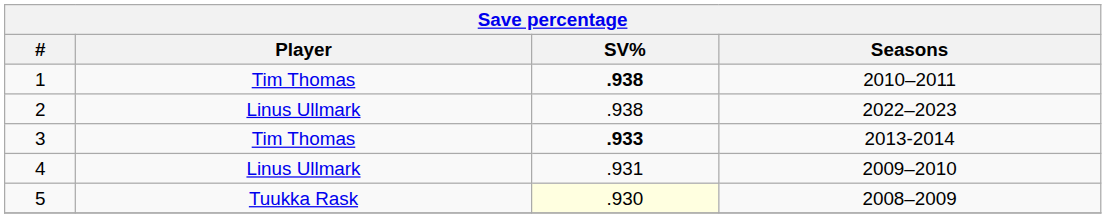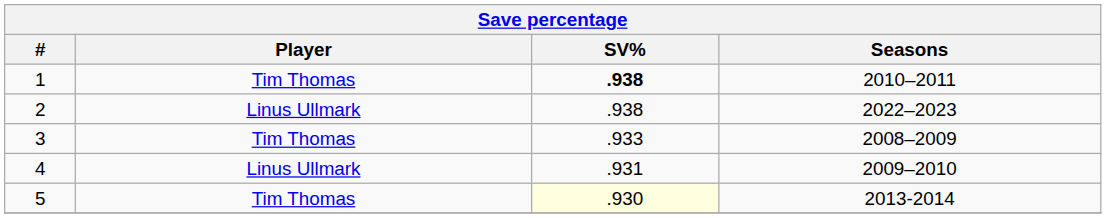 <table class="wikitable" style="text-align: center; font-size: 95%" width="70%">
 <tr>
 <th colspan="4"><a href='#'>Save percentage</a></th>
 </tr>
 <tr>
 <th>#</th>
 <th>Player</th>
 <th>SV%</th>
 <th>Seasons</th>
 </tr>
 <tr>
 <td>1</td>
 <td><a href='#'>Tim Thomas</a></td>
 <td><strong>.938</strong></td>
 <td>2010–2011</td>
 </tr>
 <tr>
 <td>2</td>
 <td><a href='#'>Linus Ullmark</a></td>
 <td>.938</td>
 <td>2022–2023</td>
 </tr>
 <tr>
 <td>3</td>
 <td><a href='#'>Tim Thomas</a></td>
-<td><strong>.933</strong></td>
-<td>2013-2014</td>
+<td>.933</td>
+<td>2008–2009</td>
 </tr>
 <tr>
 <td>4</td>
 <td><a href='#'>Linus Ullmark</a></td>
 <td>.931</td>
 <td>2009–2010</td>
 </tr>
 <tr>
 <td>5</td>
-<td><a href='#'>Tuukka Rask</a></td>
+<td><a href='#'>Tim Thomas</a></td>
 <td style="background: lightyellow;">.930</td>
-<td>2008–2009</td>
+<td>2013-2014</td>
 </tr>
 <tr>
 </tr>
 </table>
